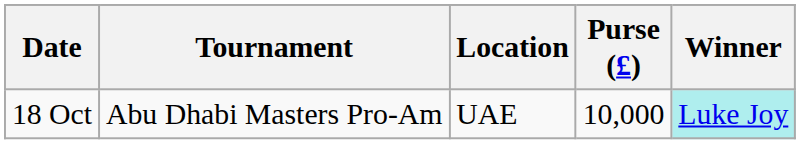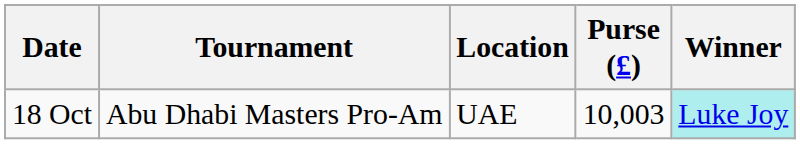 <table class="wikitable" style="font-size:95%">
 <tr>
 <th>Date</th>
 <th>Tournament</th>
 <th>Location</th>
 <th>Purse<br>(<a href='#'>£</a>)</th>
 <th>Winner</th>
 </tr>
 <tr>
 <td>18 Oct</td>
 <td>Abu Dhabi Masters Pro-Am</td>
 <td>UAE</td>
-<td align=right>10,000</td>
+<td align=right>10,003</td>
 <td style="background: paleturquoise;"> <a href='#'>Luke Joy</a></td>
 </tr>
 </table>
